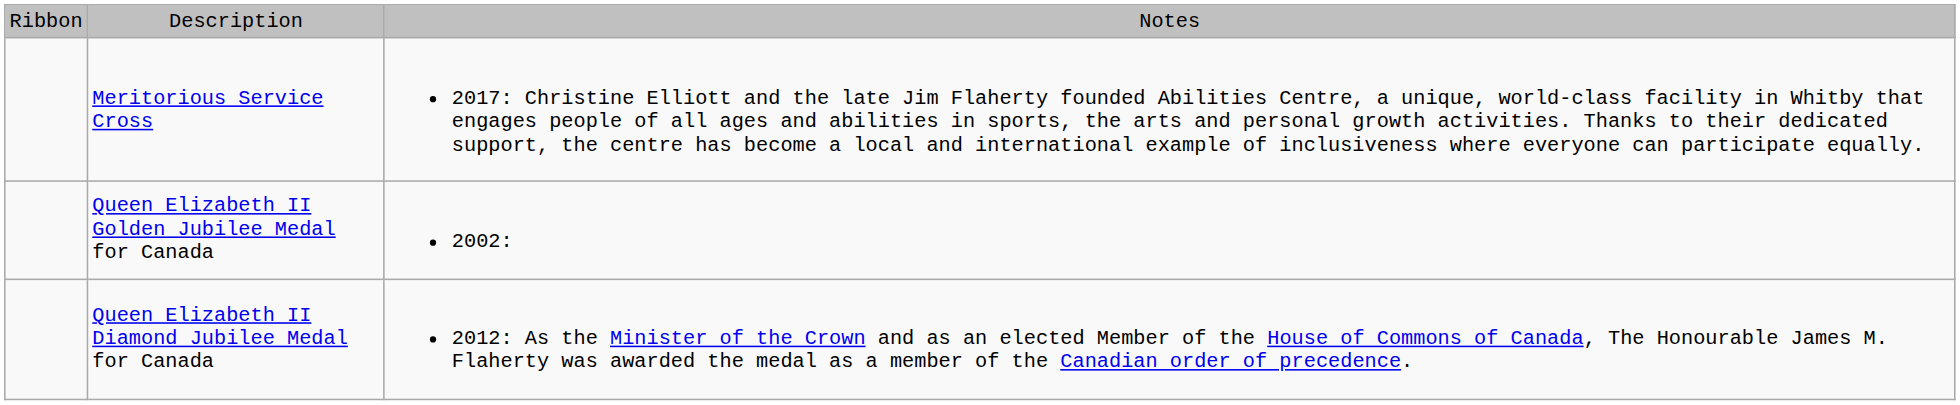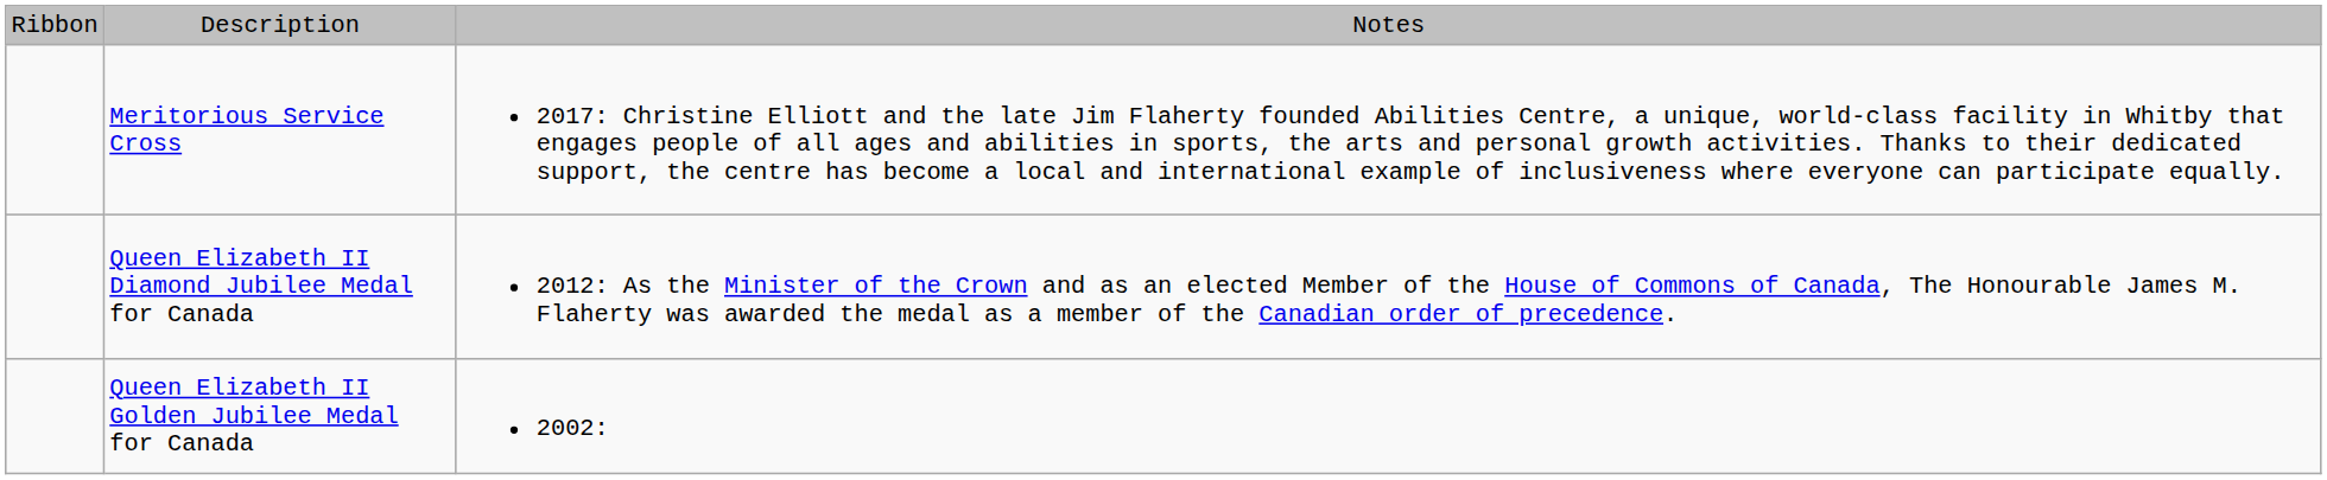 <table class="wikitable">
 <tr style="background:silver;" align="center">
 <td>Ribbon</td>
 <td>Description</td>
 <td>Notes</td>
 </tr>
 <tr>
 <td></td>
 <td><a href='#'>Meritorious Service Cross</a></td>
 <td><br><ul><li>2017: Christine Elliott and the late Jim Flaherty founded Abilities Centre, a unique, world-class facility in Whitby that engages people of all ages and abilities in sports, the arts and personal growth activities. Thanks to their dedicated support, the centre has become a local and international example of inclusiveness where everyone can participate equally.</li></ul></td>
 </tr>
 <tr>
 <td></td>
+<td><a href='#'>Queen Elizabeth II Diamond Jubilee Medal</a> for Canada</td>
+<td><br><ul><li>2012: As the <a href='#'>Minister of the Crown</a> and as an elected Member of the <a href='#'>House of Commons of Canada</a>, The Honourable James M. Flaherty was awarded the medal as a member of the <a href='#'>Canadian order of precedence</a>.</li></ul></td>
+</tr>
+<tr>
+<td></td>
 <td><a href='#'>Queen Elizabeth II Golden Jubilee Medal</a> for Canada</td>
 <td><br><ul><li>2002:</li></ul></td>
 </tr>
-<tr>
-<td></td>
-<td><a href='#'>Queen Elizabeth II Diamond Jubilee Medal</a> for Canada</td>
-<td><br><ul><li>2012: As the <a href='#'>Minister of the Crown</a> and as an elected Member of the <a href='#'>House of Commons of Canada</a>, The Honourable James M. Flaherty was awarded the medal as a member of the <a href='#'>Canadian order of precedence</a>.</li></ul></td>
-</tr>
 </table>
